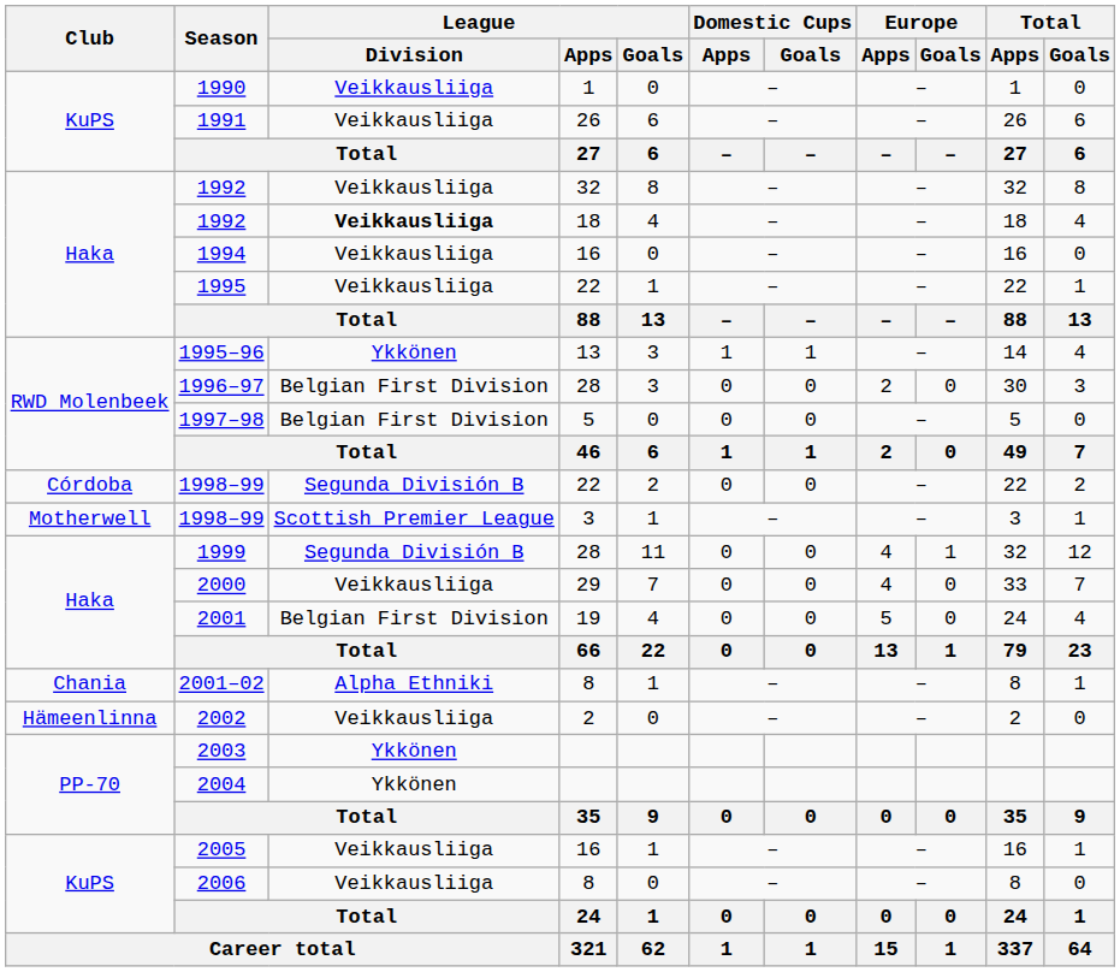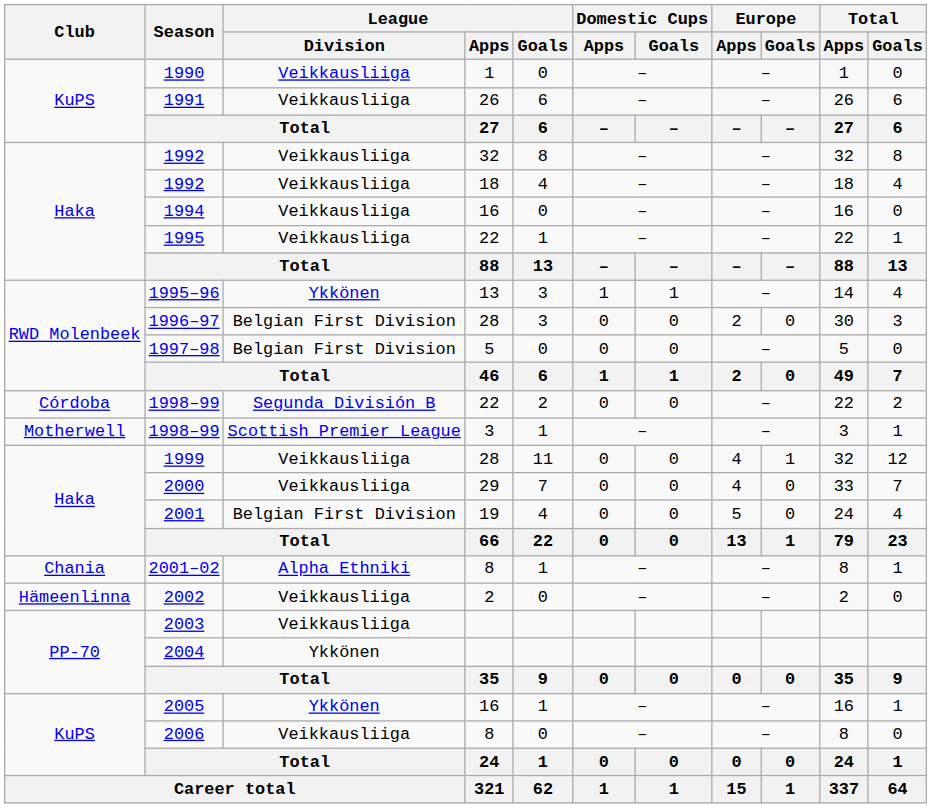 <table class="wikitable" style="text-align:center">
 <tr>
 <th rowspan="2">Club</th>
 <th rowspan="2">Season</th>
 <th colspan="3">League</th>
 <th colspan="2">Domestic Cups</th>
 <th colspan="2">Europe</th>
 <th colspan="2">Total</th>
 </tr>
 <tr>
 <th>Division</th>
 <th>Apps</th>
 <th>Goals</th>
 <th>Apps</th>
 <th>Goals</th>
 <th>Apps</th>
 <th>Goals</th>
 <th>Apps</th>
 <th>Goals</th>
 </tr>
 <tr>
 <td rowspan="3"><a href='#'>KuPS</a></td>
 <td><a href='#'>1990</a></td>
 <td><a href='#'>Veikkausliiga</a></td>
 <td>1</td>
 <td>0</td>
 <td colspan="2">–</td>
 <td colspan="2">–</td>
 <td>1</td>
 <td>0</td>
 </tr>
 <tr>
 <td><a href='#'>1991</a></td>
 <td>Veikkausliiga</td>
 <td>26</td>
 <td>6</td>
 <td colspan="2">–</td>
 <td colspan="2">–</td>
 <td>26</td>
 <td>6</td>
 </tr>
 <tr>
 <th colspan="2">Total</th>
 <th>27</th>
 <th>6</th>
 <th>–</th>
 <th>–</th>
 <th>–</th>
 <th>–</th>
 <th>27</th>
 <th>6</th>
 </tr>
 <tr>
 <td rowspan="5"><a href='#'>Haka</a></td>
 <td><a href='#'>1992</a></td>
 <td>Veikkausliiga</td>
 <td>32</td>
 <td>8</td>
 <td colspan="2">–</td>
 <td colspan="2">–</td>
 <td>32</td>
 <td>8</td>
 </tr>
 <tr>
 <td><a href='#'>1992</a></td>
-<td><strong>Veikkausliiga</strong></td>
+<td>Veikkausliiga</td>
 <td>18</td>
 <td>4</td>
 <td colspan="2">–</td>
 <td colspan="2">–</td>
 <td>18</td>
 <td>4</td>
 </tr>
 <tr>
 <td><a href='#'>1994</a></td>
 <td>Veikkausliiga</td>
 <td>16</td>
 <td>0</td>
 <td colspan="2">–</td>
 <td colspan="2">–</td>
 <td>16</td>
 <td>0</td>
 </tr>
 <tr>
 <td><a href='#'>1995</a></td>
 <td>Veikkausliiga</td>
 <td>22</td>
 <td>1</td>
 <td colspan="2">–</td>
 <td colspan="2">–</td>
 <td>22</td>
 <td>1</td>
 </tr>
 <tr>
 <th colspan="2">Total</th>
 <th>88</th>
 <th>13</th>
 <th>–</th>
 <th>–</th>
 <th>–</th>
 <th>–</th>
 <th>88</th>
 <th>13</th>
 </tr>
 <tr>
 <td rowspan="4"><a href='#'>RWD Molenbeek</a></td>
 <td><a href='#'>1995–96</a></td>
 <td><a href='#'>Ykkönen</a></td>
 <td>13</td>
 <td>3</td>
 <td>1</td>
 <td>1</td>
 <td colspan="2">–</td>
 <td>14</td>
 <td>4</td>
 </tr>
 <tr>
 <td><a href='#'>1996–97</a></td>
 <td>Belgian First Division</td>
 <td>28</td>
 <td>3</td>
 <td>0</td>
 <td>0</td>
 <td>2</td>
 <td>0</td>
 <td>30</td>
 <td>3</td>
 </tr>
 <tr>
 <td><a href='#'>1997–98</a></td>
 <td>Belgian First Division</td>
 <td>5</td>
 <td>0</td>
 <td>0</td>
 <td>0</td>
 <td colspan="2">–</td>
 <td>5</td>
 <td>0</td>
 </tr>
 <tr>
 <th colspan="2">Total</th>
 <th>46</th>
 <th>6</th>
 <th>1</th>
 <th>1</th>
 <th>2</th>
 <th>0</th>
 <th>49</th>
 <th>7</th>
 </tr>
 <tr>
 <td><a href='#'>Córdoba</a></td>
 <td><a href='#'>1998–99</a></td>
 <td><a href='#'>Segunda División B</a></td>
 <td>22</td>
 <td>2</td>
 <td>0</td>
 <td>0</td>
 <td colspan="2">–</td>
 <td>22</td>
 <td>2</td>
 </tr>
 <tr>
 <td><a href='#'>Motherwell</a></td>
 <td><a href='#'>1998–99</a></td>
 <td><a href='#'>Scottish Premier League</a></td>
 <td>3</td>
 <td>1</td>
 <td colspan="2">–</td>
 <td colspan="2">–</td>
 <td>3</td>
 <td>1</td>
 </tr>
 <tr>
 <td rowspan="4"><a href='#'>Haka</a></td>
 <td><a href='#'>1999</a></td>
-<td><a href='#'>Segunda División B</a></td>
+<td>Veikkausliiga</td>
 <td>28</td>
 <td>11</td>
 <td>0</td>
 <td>0</td>
 <td>4</td>
 <td>1</td>
 <td>32</td>
 <td>12</td>
 </tr>
 <tr>
 <td><a href='#'>2000</a></td>
 <td>Veikkausliiga</td>
 <td>29</td>
 <td>7</td>
 <td>0</td>
 <td>0</td>
 <td>4</td>
 <td>0</td>
 <td>33</td>
 <td>7</td>
 </tr>
 <tr>
 <td><a href='#'>2001</a></td>
 <td>Belgian First Division</td>
 <td>19</td>
 <td>4</td>
 <td>0</td>
 <td>0</td>
 <td>5</td>
 <td>0</td>
 <td>24</td>
 <td>4</td>
 </tr>
 <tr>
 <th colspan="2">Total</th>
 <th>66</th>
 <th>22</th>
 <th>0</th>
 <th>0</th>
 <th>13</th>
 <th>1</th>
 <th>79</th>
 <th>23</th>
 </tr>
 <tr>
 <td><a href='#'>Chania</a></td>
 <td><a href='#'>2001–02</a></td>
 <td><a href='#'>Alpha Ethniki</a></td>
 <td>8</td>
 <td>1</td>
 <td colspan="2">–</td>
 <td colspan="2">–</td>
 <td>8</td>
 <td>1</td>
 </tr>
 <tr>
 <td><a href='#'>Hämeenlinna</a></td>
 <td><a href='#'>2002</a></td>
 <td>Veikkausliiga</td>
 <td>2</td>
 <td>0</td>
 <td colspan="2">–</td>
 <td colspan="2">–</td>
 <td>2</td>
 <td>0</td>
 </tr>
 <tr>
 <td rowspan="3"><a href='#'>PP-70</a></td>
 <td><a href='#'>2003</a></td>
-<td><a href='#'>Ykkönen</a></td>
+<td>Veikkausliiga</td>
 <td></td>
 <td></td>
 <td></td>
 <td></td>
 <td></td>
 <td></td>
 <td></td>
 <td></td>
 </tr>
 <tr>
 <td><a href='#'>2004</a></td>
 <td>Ykkönen</td>
 <td></td>
 <td></td>
 <td></td>
 <td></td>
 <td></td>
 <td></td>
 <td></td>
 <td></td>
 </tr>
 <tr>
 <th colspan="2">Total</th>
 <th>35</th>
 <th>9</th>
 <th>0</th>
 <th>0</th>
 <th>0</th>
 <th>0</th>
 <th>35</th>
 <th>9</th>
 </tr>
 <tr>
 <td rowspan="3"><a href='#'>KuPS</a></td>
 <td><a href='#'>2005</a></td>
-<td>Veikkausliiga</td>
+<td><a href='#'>Ykkönen</a></td>
 <td>16</td>
 <td>1</td>
 <td colspan="2">–</td>
 <td colspan="2">–</td>
 <td>16</td>
 <td>1</td>
 </tr>
 <tr>
 <td><a href='#'>2006</a></td>
 <td>Veikkausliiga</td>
 <td>8</td>
 <td>0</td>
 <td colspan="2">–</td>
 <td colspan="2">–</td>
 <td>8</td>
 <td>0</td>
 </tr>
 <tr>
 <th colspan="2">Total</th>
 <th>24</th>
 <th>1</th>
 <th>0</th>
 <th>0</th>
 <th>0</th>
 <th>0</th>
 <th>24</th>
 <th>1</th>
 </tr>
 <tr>
 <th colspan="3">Career total</th>
 <th>321</th>
 <th>62</th>
 <th>1</th>
 <th>1</th>
 <th>15</th>
 <th>1</th>
 <th>337</th>
 <th>64</th>
 </tr>
 </table>
